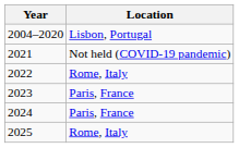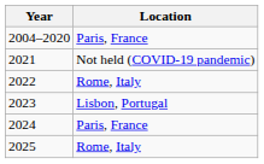 <table class="wikitable">
 <tr>
 <th>Year</th>
 <th>Location</th>
 </tr>
 <tr>
 <td>2004–2020</td>
-<td><a href='#'>Lisbon</a>, <a href='#'>Portugal</a></td>
+<td><a href='#'>Paris</a>, <a href='#'>France</a></td>
 </tr>
 <tr>
 <td>2021</td>
 <td>Not held (<a href='#'>COVID-19 pandemic</a>)</td>
 </tr>
 <tr>
 <td>2022</td>
 <td><a href='#'>Rome</a>, <a href='#'>Italy</a></td>
 </tr>
 <tr>
 <td>2023</td>
-<td><a href='#'>Paris</a>, <a href='#'>France</a></td>
+<td><a href='#'>Lisbon</a>, <a href='#'>Portugal</a></td>
 </tr>
 <tr>
 <td>2024</td>
 <td><a href='#'>Paris</a>, <a href='#'>France</a></td>
 </tr>
 <tr>
 <td>2025</td>
 <td><a href='#'>Rome</a>, <a href='#'>Italy</a></td>
 </tr>
 </table>
